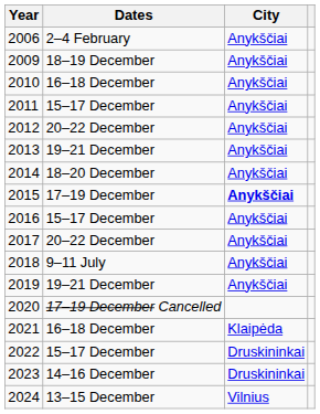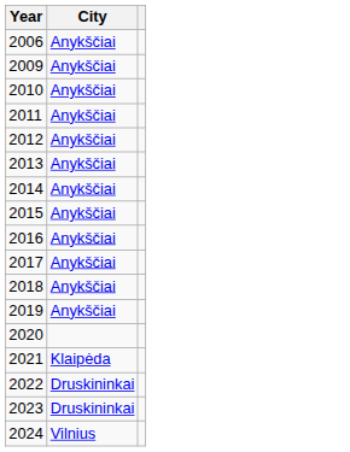 <table class="wikitable sortable">
 <tr>
 <th>Year</th>
-<th>Dates</th>
 <th>City</th>
 <th></th>
 </tr>
 <tr>
 <td>2006</td>
-<td>2–4 February</td>
 <td><a href='#'>Anykščiai</a></td>
 <td></td>
 </tr>
 <tr>
 <td>2009</td>
-<td>18–19 December</td>
 <td><a href='#'>Anykščiai</a></td>
 <td></td>
 </tr>
 <tr>
 <td>2010</td>
-<td>16–18 December</td>
 <td><a href='#'>Anykščiai</a></td>
 <td></td>
 </tr>
 <tr>
 <td>2011</td>
-<td>15–17 December</td>
 <td><a href='#'>Anykščiai</a></td>
 <td></td>
 </tr>
 <tr>
 <td>2012</td>
-<td>20–22 December</td>
 <td><a href='#'>Anykščiai</a></td>
 <td></td>
 </tr>
 <tr>
 <td>2013</td>
-<td>19–21 December</td>
 <td><a href='#'>Anykščiai</a></td>
 <td></td>
 </tr>
 <tr>
 <td>2014</td>
-<td>18–20 December</td>
 <td><a href='#'>Anykščiai</a></td>
 <td></td>
 </tr>
 <tr>
 <td>2015</td>
-<td>17–19 December</td>
-<td><strong><a href='#'>Anykščiai</a></strong></td>
+<td><a href='#'>Anykščiai</a></td>
 <td></td>
 </tr>
 <tr>
 <td>2016</td>
-<td>15–17 December</td>
 <td><a href='#'>Anykščiai</a></td>
 <td></td>
 </tr>
 <tr>
 <td>2017</td>
-<td>20–22 December</td>
 <td><a href='#'>Anykščiai</a></td>
 <td></td>
 </tr>
 <tr>
 <td>2018</td>
-<td>9–11 July</td>
 <td><a href='#'>Anykščiai</a></td>
 <td></td>
 </tr>
 <tr>
 <td>2019</td>
-<td>19–21 December</td>
 <td><a href='#'>Anykščiai</a></td>
 <td></td>
 </tr>
 <tr>
 <td>2020</td>
-<td><em><s>17–19 December</s> Cancelled</em></td>
 <td></td>
 <td></td>
 </tr>
 <tr>
 <td>2021</td>
-<td>16–18 December</td>
 <td><a href='#'>Klaipėda</a></td>
 <td></td>
 </tr>
 <tr>
 <td>2022</td>
-<td>15–17 December</td>
 <td><a href='#'>Druskininkai</a></td>
 <td></td>
 </tr>
 <tr>
 <td>2023</td>
-<td>14–16 December</td>
 <td><a href='#'>Druskininkai</a></td>
 <td></td>
 </tr>
 <tr>
 <td>2024</td>
-<td>13–15 December</td>
 <td><a href='#'>Vilnius</a></td>
 <td></td>
 </tr>
 </table>
